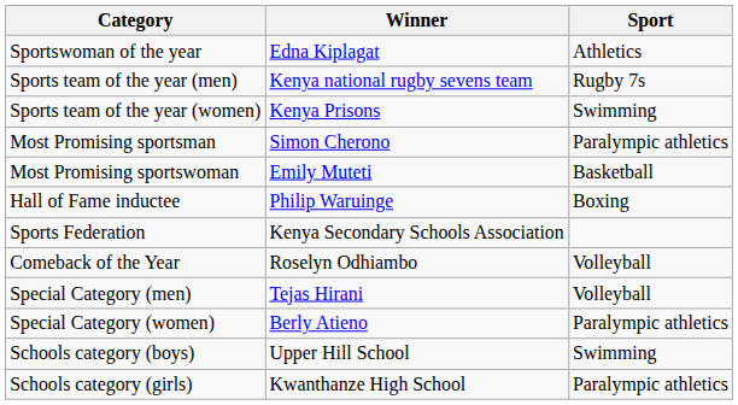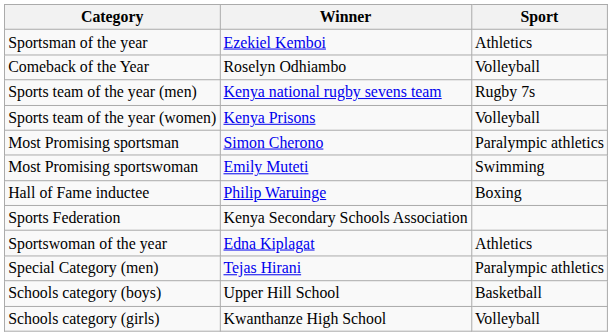 <table class="wikitable">
 <tr>
 <th>Category</th>
 <th>Winner</th>
 <th>Sport</th>
 </tr>
 <tr>
-<td>Sportswoman of the year</td>
-<td><a href='#'>Edna Kiplagat</a></td>
+<td>Sportsman of the year</td>
+<td><a href='#'>Ezekiel Kemboi</a></td>
 <td>Athletics</td>
+</tr>
+<tr>
+<td>Comeback of the Year</td>
+<td>Roselyn Odhiambo</td>
+<td>Volleyball</td>
 </tr>
 <tr>
 <td>Sports team of the year (men)</td>
 <td><a href='#'>Kenya national rugby sevens team</a></td>
 <td>Rugby 7s</td>
 </tr>
 <tr>
 <td>Sports team of the year (women)</td>
 <td><a href='#'>Kenya Prisons</a></td>
-<td>Swimming</td>
+<td>Volleyball</td>
 </tr>
 <tr>
 <td>Most Promising sportsman</td>
 <td><a href='#'>Simon Cherono</a></td>
 <td>Paralympic athletics</td>
 </tr>
 <tr>
 <td>Most Promising sportswoman</td>
 <td><a href='#'>Emily Muteti</a></td>
-<td>Basketball</td>
+<td>Swimming</td>
 </tr>
 <tr>
 <td>Hall of Fame inductee</td>
 <td><a href='#'>Philip Waruinge</a></td>
 <td>Boxing</td>
 </tr>
 <tr>
 <td>Sports Federation</td>
 <td>Kenya Secondary Schools Association</td>
 <td></td>
 </tr>
 <tr>
-<td>Comeback of the Year</td>
-<td>Roselyn Odhiambo</td>
-<td>Volleyball</td>
+<td>Sportswoman of the year</td>
+<td><a href='#'>Edna Kiplagat</a></td>
+<td>Athletics</td>
 </tr>
 <tr>
 <td>Special Category (men)</td>
 <td><a href='#'>Tejas Hirani</a></td>
-<td>Volleyball</td>
-</tr>
-<tr>
-<td>Special Category (women)</td>
-<td><a href='#'>Berly Atieno</a></td>
 <td>Paralympic athletics</td>
 </tr>
 <tr>
 <td>Schools category (boys)</td>
 <td>Upper Hill School</td>
-<td>Swimming</td>
+<td>Basketball</td>
 </tr>
 <tr>
 <td>Schools category (girls)</td>
 <td>Kwanthanze High School</td>
-<td>Paralympic athletics</td>
+<td>Volleyball</td>
 </tr>
 </table>
